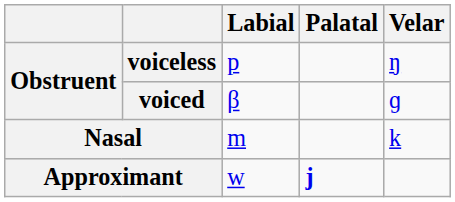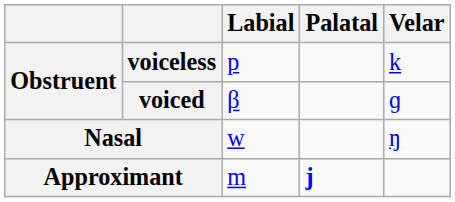 <table class="wikitable">
 <tr>
 <th></th>
 <th></th>
 <th>Labial</th>
 <th>Palatal</th>
 <th>Velar</th>
 </tr>
 <tr>
 <th rowspan="2">Obstruent</th>
 <th>voiceless</th>
 <td><a href='#'>p</a></td>
 <td></td>
-<td><a href='#'>ŋ</a></td>
+<td><a href='#'>k</a></td>
 </tr>
 <tr>
 <th>voiced</th>
 <td><a href='#'>β</a></td>
 <td></td>
 <td><a href='#'>ɡ</a></td>
 </tr>
 <tr>
 <th colspan="2">Nasal</th>
-<td><a href='#'>m</a></td>
+<td><a href='#'>w</a></td>
 <td></td>
-<td><a href='#'>k</a></td>
+<td><a href='#'>ŋ</a></td>
 </tr>
 <tr>
 <th colspan="2">Approximant</th>
-<td><a href='#'>w</a></td>
+<td><a href='#'>m</a></td>
 <td><strong><a href='#'>j</a></strong></td>
 <td></td>
 </tr>
 </table>
